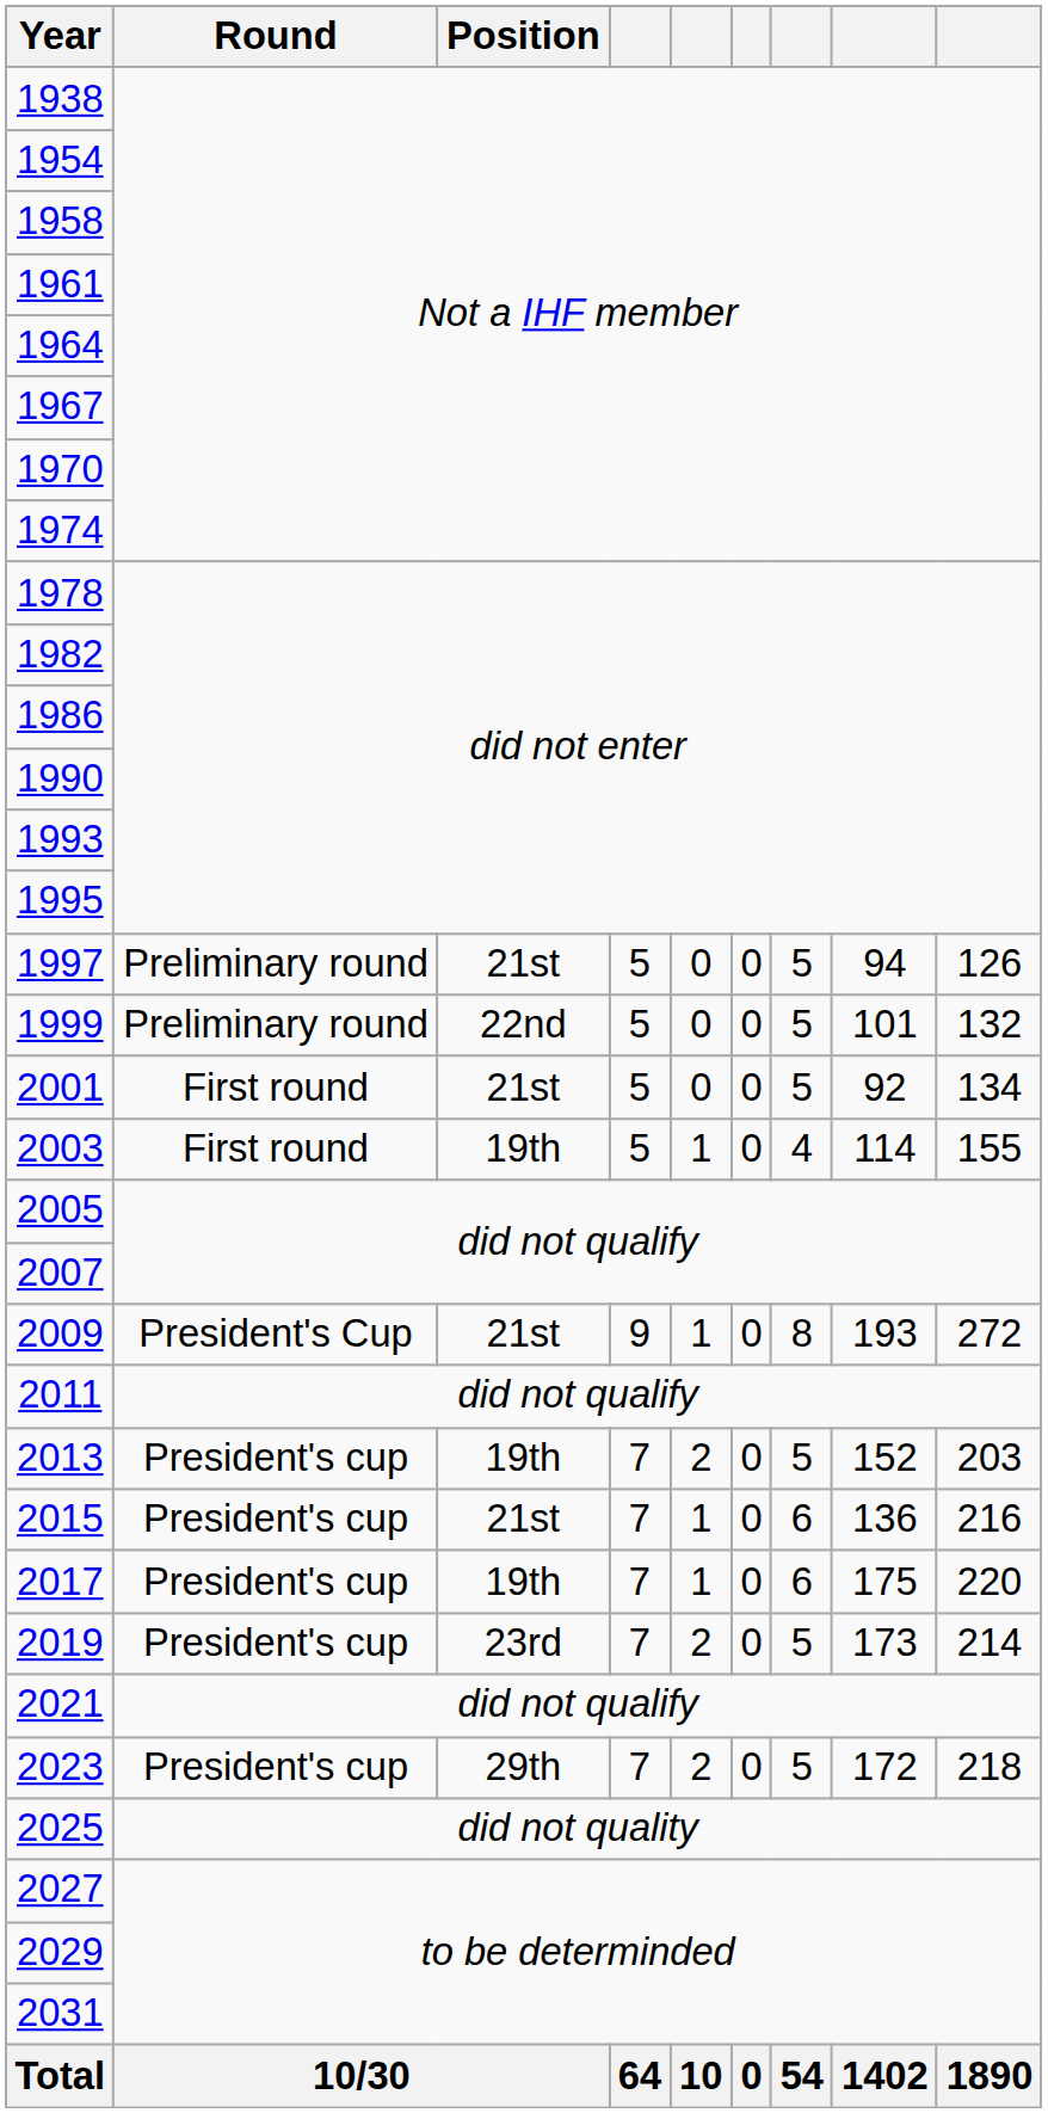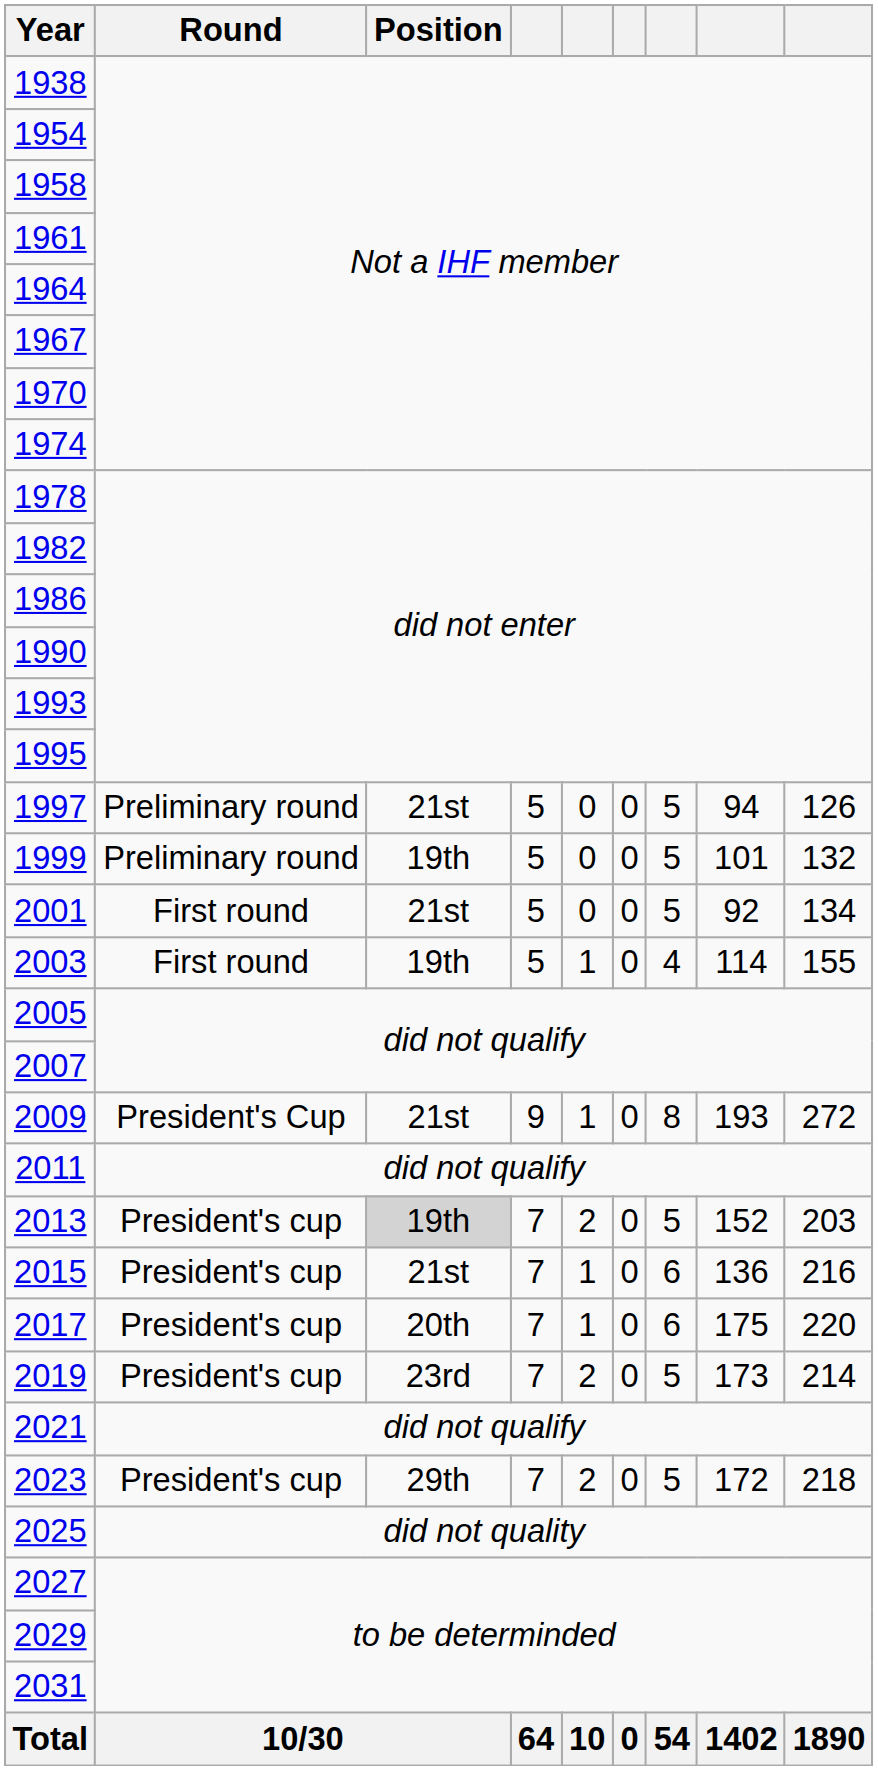 <table class="wikitable" style="text-align: center;">
 <tr>
 <th>Year</th>
 <th>Round</th>
 <th>Position</th>
 <th></th>
 <th></th>
 <th></th>
 <th></th>
 <th></th>
 <th></th>
 </tr>
 <tr>
 <td><a href='#'>1938</a></td>
 <td colspan=9 rowspan=8><em>Not a <a href='#'>IHF</a> member</em></td>
 </tr>
 <tr>
 <td> <a href='#'>1954</a></td>
 </tr>
 <tr>
 <td> <a href='#'>1958</a></td>
 </tr>
 <tr>
 <td> <a href='#'>1961</a></td>
 </tr>
 <tr>
 <td> <a href='#'>1964</a></td>
 </tr>
 <tr>
 <td> <a href='#'>1967</a></td>
 </tr>
 <tr>
 <td> <a href='#'>1970</a></td>
 </tr>
 <tr>
 <td> <a href='#'>1974</a></td>
 </tr>
 <tr>
 <td> <a href='#'>1978</a></td>
 <td colspan=9 rowspan=6><em>did not enter</em></td>
 </tr>
 <tr>
 <td> <a href='#'>1982</a></td>
 </tr>
 <tr>
 <td> <a href='#'>1986</a></td>
 </tr>
 <tr>
 <td><a href='#'>1990</a></td>
 </tr>
 <tr>
 <td> <a href='#'>1993</a></td>
 </tr>
 <tr>
 <td> <a href='#'>1995</a></td>
 </tr>
 <tr>
 <td> <a href='#'>1997</a></td>
 <td>Preliminary round</td>
 <td>21st</td>
 <td>5</td>
 <td>0</td>
 <td>0</td>
 <td>5</td>
 <td>94</td>
 <td>126</td>
 </tr>
 <tr>
 <td> <a href='#'>1999</a></td>
 <td>Preliminary round</td>
-<td>22nd</td>
+<td>19th</td>
 <td>5</td>
 <td>0</td>
 <td>0</td>
 <td>5</td>
 <td>101</td>
 <td>132</td>
 </tr>
 <tr>
 <td> <a href='#'>2001</a></td>
 <td>First round</td>
 <td>21st</td>
 <td>5</td>
 <td>0</td>
 <td>0</td>
 <td>5</td>
 <td>92</td>
 <td>134</td>
 </tr>
 <tr>
 <td> <a href='#'>2003</a></td>
 <td>First round</td>
 <td>19th</td>
 <td>5</td>
 <td>1</td>
 <td>0</td>
 <td>4</td>
 <td>114</td>
 <td>155</td>
 </tr>
 <tr>
 <td> <a href='#'>2005</a></td>
 <td colspan=9 rowspan=2><em>did not qualify</em></td>
 </tr>
 <tr>
 <td> <a href='#'>2007</a></td>
 </tr>
 <tr>
 <td> <a href='#'>2009</a></td>
 <td>President's Cup</td>
 <td>21st</td>
 <td>9</td>
 <td>1</td>
 <td>0</td>
 <td>8</td>
 <td>193</td>
 <td>272</td>
 </tr>
 <tr>
 <td> <a href='#'>2011</a></td>
 <td colspan=9 rowspan=1><em>did not qualify</em></td>
 </tr>
 <tr>
 <td> <a href='#'>2013</a></td>
 <td>President's cup</td>
-<td>19th</td>
+<td style="background: lightgrey;">19th</td>
 <td>7</td>
 <td>2</td>
 <td>0</td>
 <td>5</td>
 <td>152</td>
 <td>203</td>
 </tr>
 <tr>
 <td> <a href='#'>2015</a></td>
 <td>President's cup</td>
 <td>21st</td>
 <td>7</td>
 <td>1</td>
 <td>0</td>
 <td>6</td>
 <td>136</td>
 <td>216</td>
 </tr>
 <tr>
 <td> <a href='#'>2017</a></td>
 <td>President's cup</td>
-<td>19th</td>
+<td>20th</td>
 <td>7</td>
 <td>1</td>
 <td>0</td>
 <td>6</td>
 <td>175</td>
 <td>220</td>
 </tr>
 <tr>
 <td> <a href='#'>2019</a></td>
 <td>President's cup</td>
 <td>23rd</td>
 <td>7</td>
 <td>2</td>
 <td>0</td>
 <td>5</td>
 <td>173</td>
 <td>214</td>
 </tr>
 <tr>
 <td> <a href='#'>2021</a></td>
 <td colspan=9><em>did not qualify</em></td>
 </tr>
 <tr>
 <td>  <a href='#'>2023</a></td>
 <td>President's cup</td>
 <td>29th</td>
 <td>7</td>
 <td>2</td>
 <td>0</td>
 <td>5</td>
 <td>172</td>
 <td>218</td>
 </tr>
 <tr>
 <td><a href='#'>2025</a></td>
 <td colspan=9><em>did not quality</em></td>
 </tr>
 <tr>
 <td> <a href='#'>2027</a></td>
 <td colspan=9 rowspan=3><em>to be determinded</em></td>
 </tr>
 <tr>
 <td> <a href='#'>2029</a></td>
 </tr>
 <tr>
 <td> <a href='#'>2031</a></td>
 </tr>
 <tr>
 <th>Total</th>
 <th colspan=2>10/30</th>
 <th>64</th>
 <th>10</th>
 <th>0</th>
 <th>54</th>
 <th>1402</th>
 <th>1890</th>
 </tr>
 </table>
